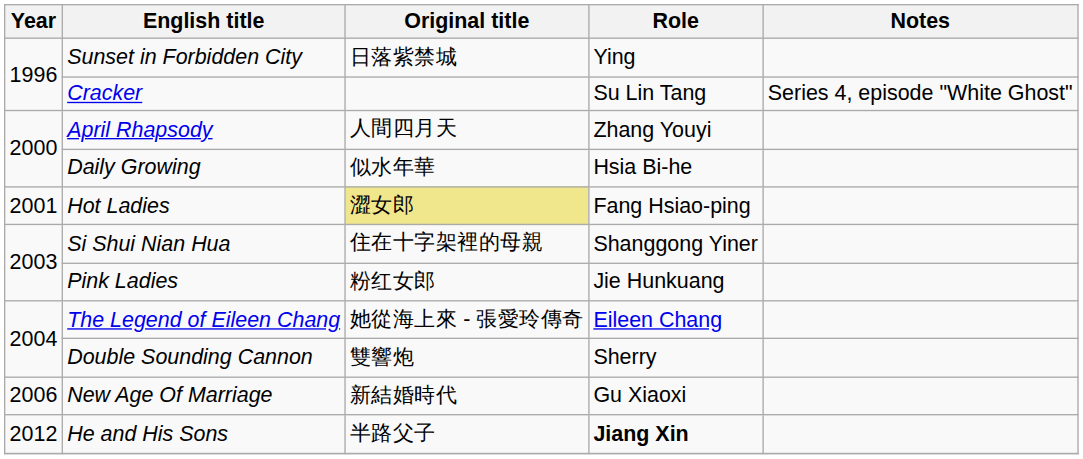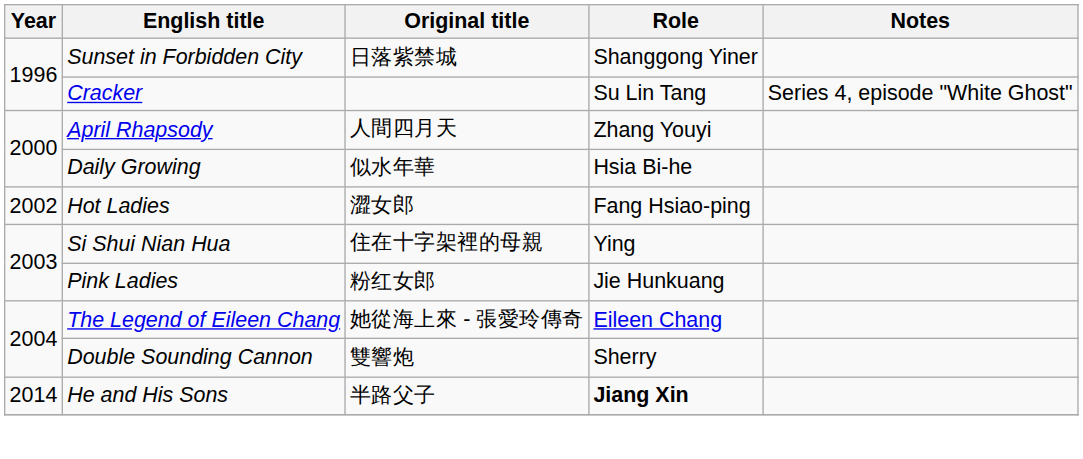 <table class="wikitable sortable">
 <tr>
 <th>Year</th>
 <th>English title</th>
 <th>Original title</th>
 <th>Role</th>
 <th class="unsortable">Notes</th>
 </tr>
 <tr>
 <td rowspan=2>1996</td>
 <td><em>Sunset in Forbidden City</em></td>
 <td>日落紫禁城</td>
-<td>Ying</td>
+<td>Shanggong Yiner</td>
 <td></td>
 </tr>
 <tr>
 <td><em><a href='#'>Cracker</a></em></td>
 <td></td>
 <td>Su Lin Tang</td>
 <td>Series 4, episode "White Ghost"</td>
 </tr>
 <tr>
 <td rowspan=2>2000</td>
 <td><em><a href='#'>April Rhapsody</a></em></td>
 <td>人間四月天</td>
 <td>Zhang Youyi</td>
 <td></td>
 </tr>
 <tr>
 <td><em>Daily Growing</em></td>
 <td>似水年華</td>
 <td>Hsia Bi-he</td>
 <td></td>
 </tr>
 <tr>
-<td>2001</td>
+<td>2002</td>
 <td><em>Hot Ladies</em></td>
-<td style="background: khaki;">澀女郎</td>
+<td>澀女郎</td>
 <td>Fang Hsiao-ping</td>
 <td></td>
 </tr>
 <tr>
 <td rowspan=2>2003</td>
 <td><em>Si Shui Nian Hua</em></td>
 <td>住在十字架裡的母親</td>
-<td>Shanggong Yiner</td>
+<td>Ying</td>
 <td></td>
 </tr>
 <tr>
 <td><em>Pink Ladies</em></td>
 <td>粉红女郎</td>
 <td>Jie Hunkuang</td>
 <td></td>
 </tr>
 <tr>
 <td rowspan=2>2004</td>
 <td><em><a href='#'>The Legend of Eileen Chang</a></em></td>
 <td>她從海上來 - 張愛玲傳奇</td>
 <td><a href='#'>Eileen Chang</a></td>
 <td></td>
 </tr>
 <tr>
 <td><em>Double Sounding Cannon</em></td>
 <td>雙響炮</td>
 <td>Sherry</td>
 <td></td>
 </tr>
 <tr>
-<td>2006</td>
-<td><em>New Age Of Marriage</em></td>
-<td>新結婚時代</td>
-<td>Gu Xiaoxi</td>
-<td></td>
-</tr>
-<tr>
-<td>2012</td>
+<td>2014</td>
 <td><em>He and His Sons</em></td>
 <td>半路父子</td>
 <td><strong>Jiang Xin</strong></td>
 <td></td>
 </tr>
 <tr>
 </tr>
 </table>
